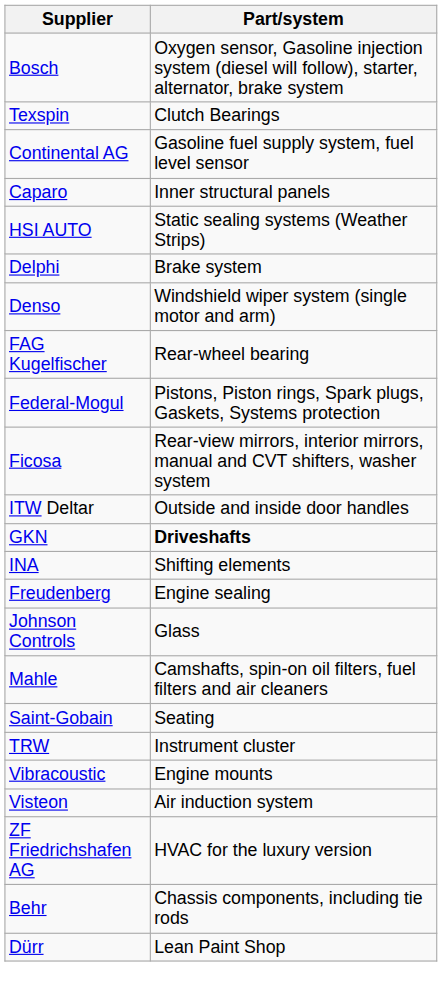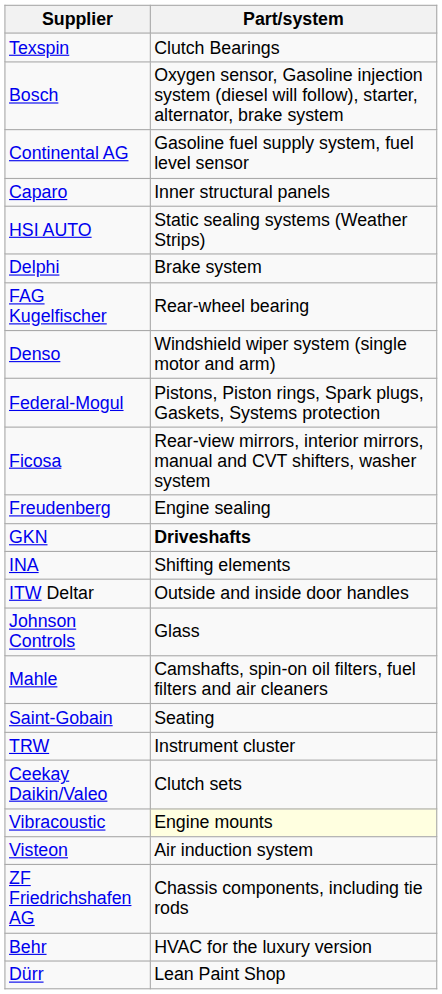 <table class="wikitable" style="float:right; width:390px;">
 <tr>
 <th style="width:50px;">Supplier</th>
 <th style="width:225px;">Part/system</th>
 </tr>
 <tr>
+<td><a href='#'>Texspin</a></td>
+<td>Clutch Bearings</td>
+</tr>
+<tr>
 <td><a href='#'>Bosch</a></td>
 <td>Oxygen sensor, Gasoline injection system (diesel will follow), starter, alternator, brake system</td>
-</tr>
-<tr>
-<td><a href='#'>Texspin</a></td>
-<td>Clutch Bearings</td>
 </tr>
 <tr>
 <td><a href='#'>Continental AG</a></td>
 <td>Gasoline fuel supply system, fuel level sensor</td>
 </tr>
 <tr>
 <td><a href='#'>Caparo</a></td>
 <td>Inner structural panels</td>
 </tr>
 <tr>
 <td><a href='#'>HSI AUTO</a></td>
 <td>Static sealing systems (Weather Strips)</td>
 </tr>
 <tr>
 <td><a href='#'>Delphi</a></td>
 <td>Brake system</td>
 </tr>
 <tr>
+<td><a href='#'>FAG Kugelfischer</a></td>
+<td>Rear-wheel bearing</td>
+</tr>
+<tr>
 <td><a href='#'>Denso</a></td>
 <td>Windshield wiper system (single motor and arm)</td>
-</tr>
-<tr>
-<td><a href='#'>FAG Kugelfischer</a></td>
-<td>Rear-wheel bearing</td>
 </tr>
 <tr>
 <td><a href='#'>Federal-Mogul</a></td>
 <td>Pistons, Piston rings, Spark plugs, Gaskets, Systems protection</td>
 </tr>
 <tr>
 <td><a href='#'>Ficosa</a></td>
 <td>Rear-view mirrors, interior mirrors, manual and CVT shifters, washer system</td>
 </tr>
 <tr>
-<td><a href='#'>ITW</a> Deltar</td>
-<td>Outside and inside door handles</td>
+<td><a href='#'>Freudenberg</a></td>
+<td>Engine sealing</td>
 </tr>
 <tr>
 <td><a href='#'>GKN</a></td>
 <td><strong>Driveshafts</strong></td>
 </tr>
 <tr>
 <td><a href='#'>INA</a></td>
 <td>Shifting elements</td>
 </tr>
 <tr>
-<td><a href='#'>Freudenberg</a></td>
-<td>Engine sealing</td>
+<td><a href='#'>ITW</a> Deltar</td>
+<td>Outside and inside door handles</td>
 </tr>
 <tr>
 <td><a href='#'>Johnson Controls</a></td>
 <td>Glass</td>
 </tr>
 <tr>
 <td><a href='#'>Mahle</a></td>
 <td>Camshafts, spin-on oil filters, fuel filters and air cleaners</td>
 </tr>
 <tr>
 <td><a href='#'>Saint-Gobain</a></td>
 <td>Seating</td>
 </tr>
 <tr>
 <td><a href='#'>TRW</a></td>
 <td>Instrument cluster</td>
 </tr>
 <tr>
+<td><a href='#'>Ceekay Daikin/Valeo</a></td>
+<td>Clutch sets</td>
+</tr>
+<tr>
 <td><a href='#'>Vibracoustic</a></td>
-<td>Engine mounts</td>
+<td style="background: lightyellow;">Engine mounts</td>
 </tr>
 <tr>
 <td><a href='#'>Visteon</a></td>
 <td>Air induction system</td>
 </tr>
 <tr>
 <td><a href='#'>ZF Friedrichshafen AG</a></td>
-<td>HVAC for the luxury version</td>
+<td>Chassis components, including tie rods</td>
 </tr>
 <tr>
 <td><a href='#'>Behr</a></td>
-<td>Chassis components, including tie rods</td>
+<td>HVAC for the luxury version</td>
 </tr>
 <tr>
 <td><a href='#'>Dürr</a></td>
 <td>Lean Paint Shop</td>
 </tr>
 </table>
